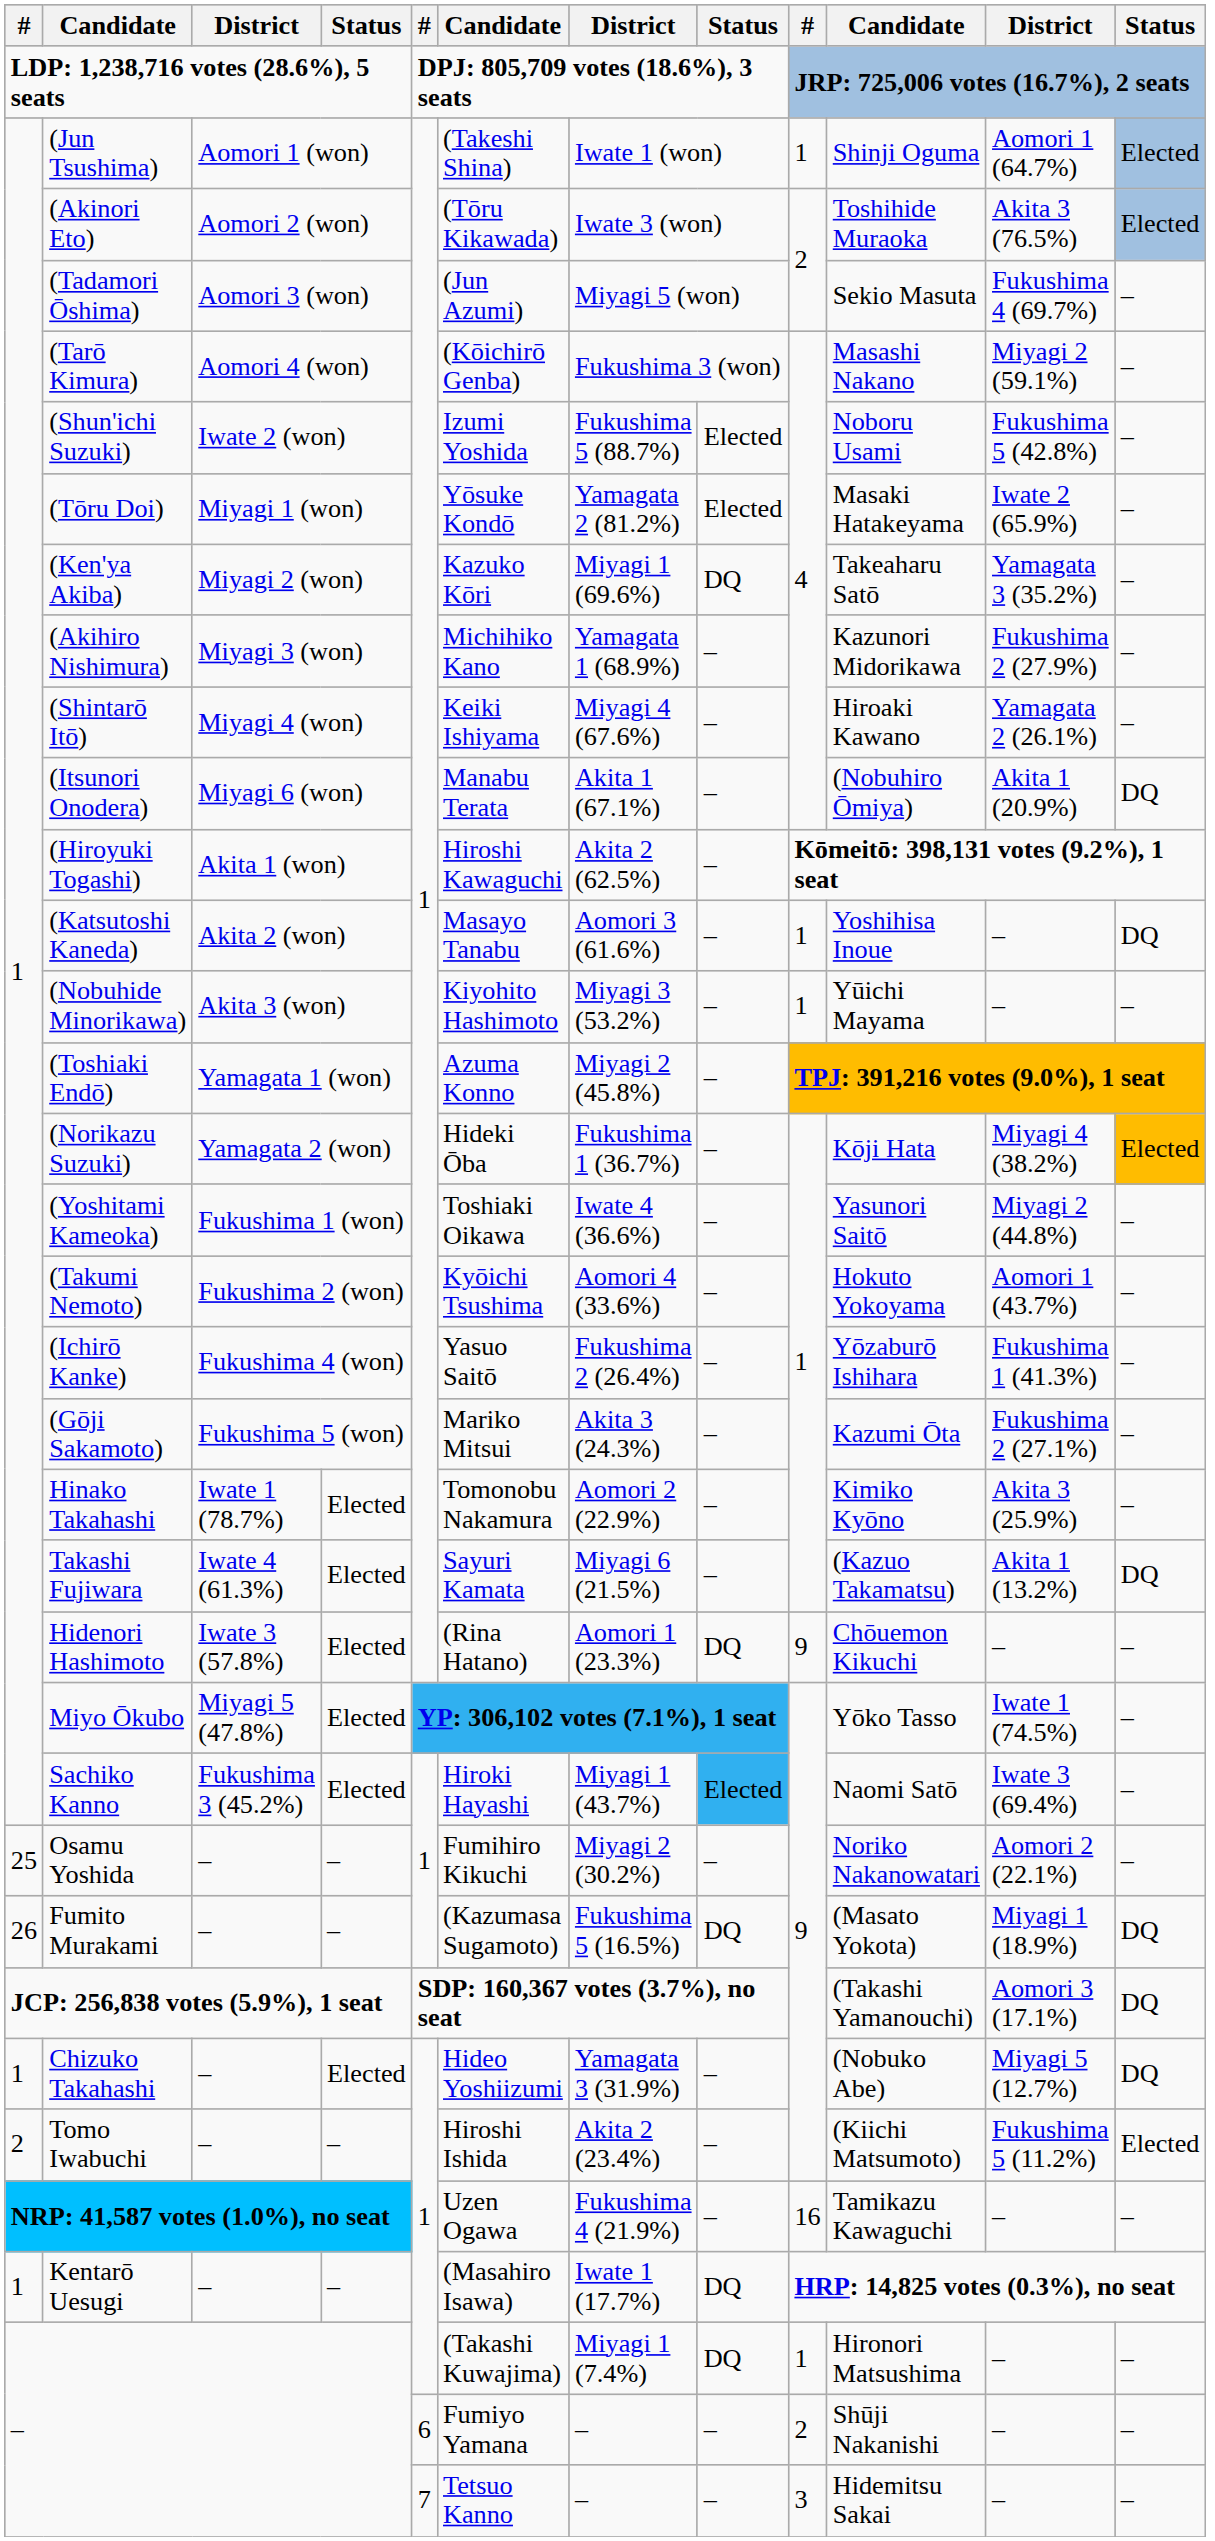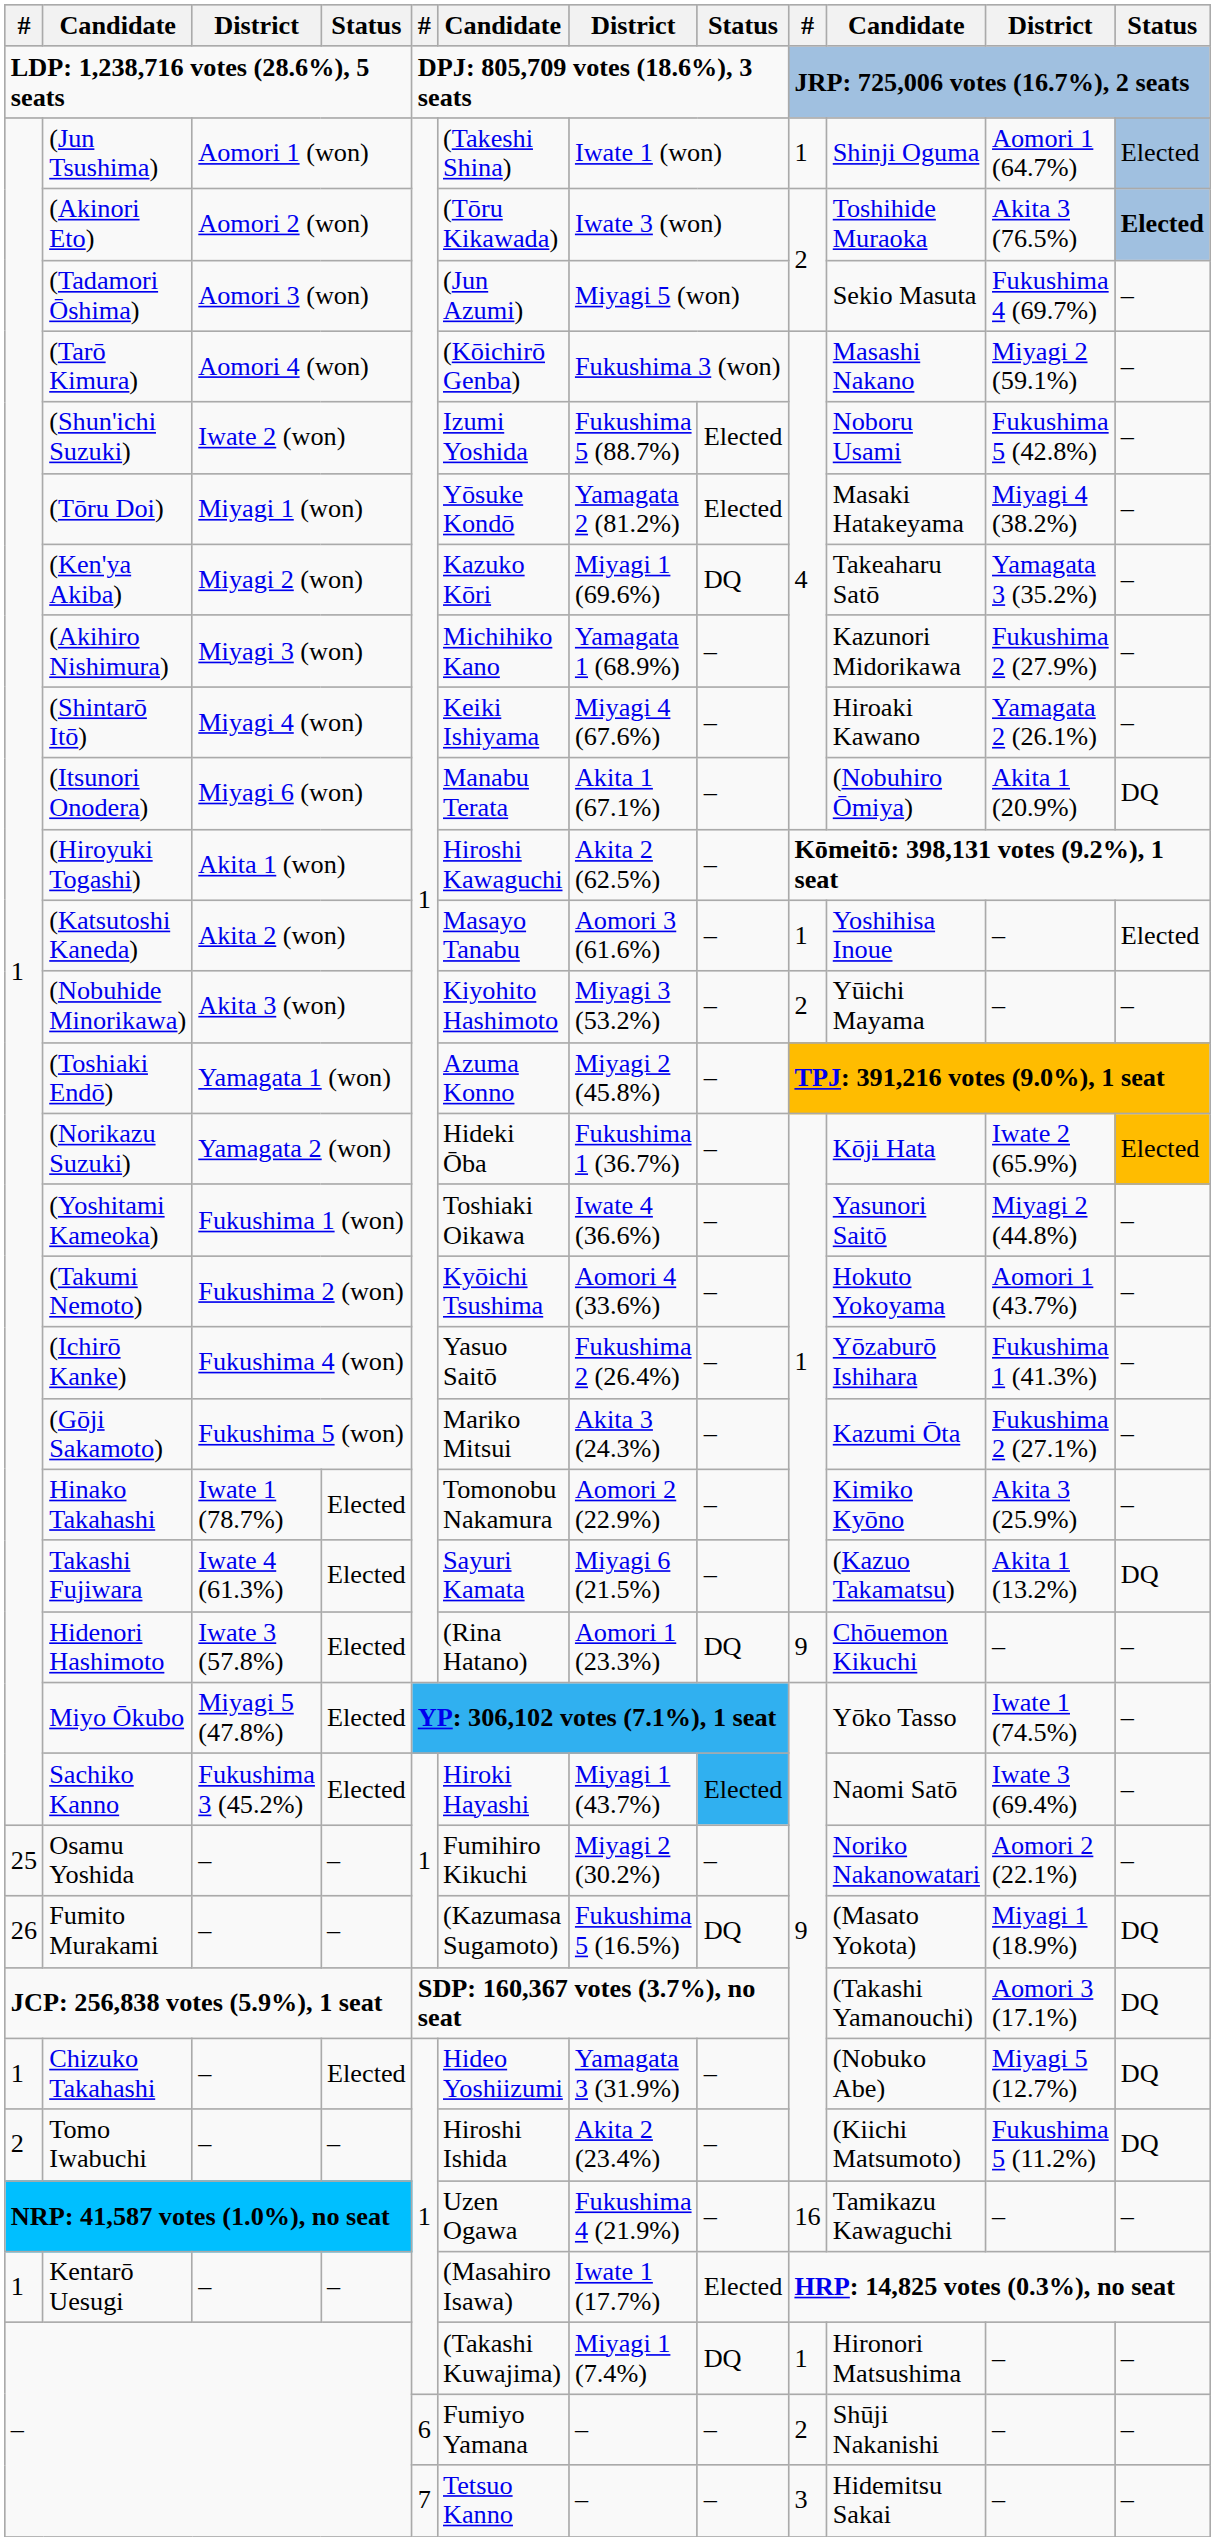 <table class="wikitable">
 <tr>
 <th>#</th>
 <th>Candidate</th>
 <th>District</th>
 <th>Status</th>
 <th>#</th>
 <th>Candidate</th>
 <th>District</th>
 <th>Status</th>
 <th>#</th>
 <th>Candidate</th>
 <th>District</th>
 <th>Status</th>
 </tr>
 <tr>
 <td colspan="4" ><strong>LDP: 1,238,716 votes (28.6%), 5 seats</strong></td>
 <td colspan="4" ><strong>DPJ: 805,709 votes (18.6%), 3 seats</strong></td>
 <td colspan="4" bgcolor="#A0C0E0"><strong>JRP: 725,006 votes (16.7%), 2 seats</strong></td>
 </tr>
 <tr>
 <td rowspan="24">1</td>
 <td>(<a href='#'>Jun Tsushima</a>)</td>
 <td colspan="2"><a href='#'>Aomori 1</a> (won)</td>
 <td rowspan="22">1</td>
 <td>(<a href='#'>Takeshi Shina</a>)</td>
 <td colspan="2"><a href='#'>Iwate 1</a> (won)</td>
 <td>1</td>
 <td><a href='#'>Shinji Oguma</a></td>
 <td><a href='#'>Aomori 1</a> (64.7%)</td>
 <td bgcolor="#A0C0E0">Elected</td>
 </tr>
 <tr>
 <td>(<a href='#'>Akinori Eto</a>)</td>
 <td colspan="2"><a href='#'>Aomori 2</a> (won)</td>
 <td>(<a href='#'>Tōru Kikawada</a>)</td>
 <td colspan="2"><a href='#'>Iwate 3</a> (won)</td>
 <td rowspan="2">2</td>
 <td><a href='#'>Toshihide Muraoka</a></td>
 <td><a href='#'>Akita 3</a> (76.5%)</td>
-<td bgcolor="#A0C0E0">Elected</td>
+<td bgcolor="#A0C0E0"><strong>Elected</strong></td>
 </tr>
 <tr>
 <td>(<a href='#'>Tadamori Ōshima</a>)</td>
 <td colspan="2"><a href='#'>Aomori 3</a> (won)</td>
 <td>(<a href='#'>Jun Azumi</a>)</td>
 <td colspan="2"><a href='#'>Miyagi 5</a> (won)</td>
 <td>Sekio Masuta</td>
 <td><a href='#'>Fukushima 4</a> (69.7%)</td>
 <td>–</td>
 </tr>
 <tr>
 <td>(<a href='#'>Tarō Kimura</a>)</td>
 <td colspan="2"><a href='#'>Aomori 4</a> (won)</td>
 <td>(<a href='#'>Kōichirō Genba</a>)</td>
 <td colspan="2"><a href='#'>Fukushima 3</a> (won)</td>
 <td rowspan="7">4</td>
 <td><a href='#'>Masashi Nakano</a></td>
 <td><a href='#'>Miyagi 2</a> (59.1%)</td>
 <td>–</td>
 </tr>
 <tr>
 <td>(<a href='#'>Shun'ichi Suzuki</a>)</td>
 <td colspan="2"><a href='#'>Iwate 2</a> (won)</td>
 <td><a href='#'>Izumi Yoshida</a></td>
 <td><a href='#'>Fukushima 5</a> (88.7%)</td>
 <td>Elected</td>
 <td><a href='#'>Noboru Usami</a></td>
 <td><a href='#'>Fukushima 5</a> (42.8%)</td>
 <td>–</td>
 </tr>
 <tr>
 <td>(<a href='#'>Tōru Doi</a>)</td>
 <td colspan="2"><a href='#'>Miyagi 1</a> (won)</td>
 <td><a href='#'>Yōsuke Kondō</a></td>
 <td><a href='#'>Yamagata 2</a> (81.2%)</td>
 <td>Elected</td>
 <td>Masaki Hatakeyama</td>
-<td><a href='#'>Iwate 2</a> (65.9%)</td>
+<td><a href='#'>Miyagi 4</a> (38.2%)</td>
 <td>–</td>
 </tr>
 <tr>
 <td>(<a href='#'>Ken'ya Akiba</a>)</td>
 <td colspan="2"><a href='#'>Miyagi 2</a> (won)</td>
 <td><a href='#'>Kazuko Kōri</a></td>
 <td><a href='#'>Miyagi 1</a> (69.6%)</td>
 <td>DQ</td>
 <td>Takeaharu Satō</td>
 <td><a href='#'>Yamagata 3</a> (35.2%)</td>
 <td>–</td>
 </tr>
 <tr>
 <td>(<a href='#'>Akihiro Nishimura</a>)</td>
 <td colspan="2"><a href='#'>Miyagi 3</a> (won)</td>
 <td><a href='#'>Michihiko Kano</a></td>
 <td><a href='#'>Yamagata 1</a> (68.9%)</td>
 <td>–</td>
 <td>Kazunori Midorikawa</td>
 <td><a href='#'>Fukushima 2</a> (27.9%)</td>
 <td>–</td>
 </tr>
 <tr>
 <td>(<a href='#'>Shintarō Itō</a>)</td>
 <td colspan="2"><a href='#'>Miyagi 4</a> (won)</td>
 <td><a href='#'>Keiki Ishiyama</a></td>
 <td><a href='#'>Miyagi 4</a> (67.6%)</td>
 <td>–</td>
 <td>Hiroaki Kawano</td>
 <td><a href='#'>Yamagata 2</a> (26.1%)</td>
 <td>–</td>
 </tr>
 <tr>
 <td>(<a href='#'>Itsunori Onodera</a>)</td>
 <td colspan="2"><a href='#'>Miyagi 6</a> (won)</td>
 <td><a href='#'>Manabu Terata</a></td>
 <td><a href='#'>Akita 1</a> (67.1%)</td>
 <td>–</td>
 <td>(<a href='#'>Nobuhiro Ōmiya</a>)</td>
 <td><a href='#'>Akita 1</a> (20.9%)</td>
 <td>DQ</td>
 </tr>
 <tr>
 <td>(<a href='#'>Hiroyuki Togashi</a>)</td>
 <td colspan="2"><a href='#'>Akita 1</a> (won)</td>
 <td><a href='#'>Hiroshi Kawaguchi</a></td>
 <td><a href='#'>Akita 2</a> (62.5%)</td>
 <td>–</td>
 <td colspan="4" ><strong>Kōmeitō: 398,131 votes (9.2%), 1 seat</strong></td>
 </tr>
 <tr>
 <td>(<a href='#'>Katsutoshi Kaneda</a>)</td>
 <td colspan="2"><a href='#'>Akita 2</a> (won)</td>
 <td><a href='#'>Masayo Tanabu</a></td>
 <td><a href='#'>Aomori 3</a> (61.6%)</td>
 <td>–</td>
 <td>1</td>
 <td><a href='#'>Yoshihisa Inoue</a></td>
 <td>–</td>
-<td>DQ</td>
+<td>Elected</td>
 </tr>
 <tr>
 <td>(<a href='#'>Nobuhide Minorikawa</a>)</td>
 <td colspan="2"><a href='#'>Akita 3</a> (won)</td>
 <td><a href='#'>Kiyohito Hashimoto</a></td>
 <td><a href='#'>Miyagi 3</a> (53.2%)</td>
 <td>–</td>
-<td>1</td>
+<td>2</td>
 <td>Yūichi Mayama</td>
 <td>–</td>
 <td>–</td>
 </tr>
 <tr>
 <td>(<a href='#'>Toshiaki Endō</a>)</td>
 <td colspan="2"><a href='#'>Yamagata 1</a> (won)</td>
 <td><a href='#'>Azuma Konno</a></td>
 <td><a href='#'>Miyagi 2</a> (45.8%)</td>
 <td>–</td>
 <td colspan="4" bgcolor="#FFBC00"><strong><a href='#'>TPJ</a>: 391,216 votes (9.0%), 1 seat</strong></td>
 </tr>
 <tr>
 <td>(<a href='#'>Norikazu Suzuki</a>)</td>
 <td colspan="2"><a href='#'>Yamagata 2</a> (won)</td>
 <td>Hideki Ōba</td>
 <td><a href='#'>Fukushima 1</a> (36.7%)</td>
 <td>–</td>
 <td rowspan="7">1</td>
 <td><a href='#'>Kōji Hata</a></td>
-<td><a href='#'>Miyagi 4</a> (38.2%)</td>
+<td><a href='#'>Iwate 2</a> (65.9%)</td>
 <td bgcolor="#FFBC00">Elected</td>
 </tr>
 <tr>
 <td>(<a href='#'>Yoshitami Kameoka</a>)</td>
 <td colspan="2"><a href='#'>Fukushima 1</a> (won)</td>
 <td>Toshiaki Oikawa</td>
 <td><a href='#'>Iwate 4</a> (36.6%)</td>
 <td>–</td>
 <td><a href='#'>Yasunori Saitō</a></td>
 <td><a href='#'>Miyagi 2</a> (44.8%)</td>
 <td>–</td>
 </tr>
 <tr>
 <td>(<a href='#'>Takumi Nemoto</a>)</td>
 <td colspan="2"><a href='#'>Fukushima 2</a> (won)</td>
 <td><a href='#'>Kyōichi Tsushima</a></td>
 <td><a href='#'>Aomori 4</a> (33.6%)</td>
 <td>–</td>
 <td><a href='#'>Hokuto Yokoyama</a></td>
 <td><a href='#'>Aomori 1</a> (43.7%)</td>
 <td>–</td>
 </tr>
 <tr>
 <td>(<a href='#'>Ichirō Kanke</a>)</td>
 <td colspan="2"><a href='#'>Fukushima 4</a> (won)</td>
 <td>Yasuo Saitō</td>
 <td><a href='#'>Fukushima 2</a> (26.4%)</td>
 <td>–</td>
 <td><a href='#'>Yōzaburō Ishihara</a></td>
 <td><a href='#'>Fukushima 1</a> (41.3%)</td>
 <td>–</td>
 </tr>
 <tr>
 <td>(<a href='#'>Gōji Sakamoto</a>)</td>
 <td colspan="2"><a href='#'>Fukushima 5</a> (won)</td>
 <td>Mariko Mitsui</td>
 <td><a href='#'>Akita 3</a> (24.3%)</td>
 <td>–</td>
 <td><a href='#'>Kazumi Ōta</a></td>
 <td><a href='#'>Fukushima 2</a> (27.1%)</td>
 <td>–</td>
 </tr>
 <tr>
 <td><a href='#'>Hinako Takahashi</a></td>
 <td><a href='#'>Iwate 1</a> (78.7%)</td>
 <td>Elected</td>
 <td>Tomonobu Nakamura</td>
 <td><a href='#'>Aomori 2</a> (22.9%)</td>
 <td>–</td>
 <td><a href='#'>Kimiko Kyōno</a></td>
 <td><a href='#'>Akita 3</a> (25.9%)</td>
 <td>–</td>
 </tr>
 <tr>
 <td><a href='#'>Takashi Fujiwara</a></td>
 <td><a href='#'>Iwate 4</a> (61.3%)</td>
 <td>Elected</td>
 <td><a href='#'>Sayuri Kamata</a></td>
 <td><a href='#'>Miyagi 6</a> (21.5%)</td>
 <td>–</td>
 <td>(<a href='#'>Kazuo Takamatsu</a>)</td>
 <td><a href='#'>Akita 1</a> (13.2%)</td>
 <td>DQ</td>
 </tr>
 <tr>
 <td><a href='#'>Hidenori Hashimoto</a></td>
 <td><a href='#'>Iwate 3</a> (57.8%)</td>
 <td>Elected</td>
 <td>(Rina Hatano)</td>
 <td><a href='#'>Aomori 1</a> (23.3%)</td>
 <td>DQ</td>
 <td>9</td>
 <td><a href='#'>Chōuemon Kikuchi</a></td>
 <td>–</td>
 <td>–</td>
 </tr>
 <tr>
 <td><a href='#'>Miyo Ōkubo</a></td>
 <td><a href='#'>Miyagi 5</a> (47.8%)</td>
 <td>Elected</td>
 <td colspan="4" bgcolor="#30B0F0"><strong><a href='#'>YP</a>: 306,102 votes (7.1%), 1 seat</strong></td>
 <td rowspan="7">9</td>
 <td>Yōko Tasso</td>
 <td><a href='#'>Iwate 1</a> (74.5%)</td>
 <td>–</td>
 </tr>
 <tr>
 <td><a href='#'>Sachiko Kanno</a></td>
 <td><a href='#'>Fukushima 3</a> (45.2%)</td>
 <td>Elected</td>
 <td rowspan="3">1</td>
 <td><a href='#'>Hiroki Hayashi</a></td>
 <td><a href='#'>Miyagi 1</a> (43.7%)</td>
 <td bgcolor="#30B0F0">Elected</td>
 <td>Naomi Satō</td>
 <td><a href='#'>Iwate 3</a> (69.4%)</td>
 <td>–</td>
 </tr>
 <tr>
 <td>25</td>
 <td>Osamu Yoshida</td>
 <td>–</td>
 <td>–</td>
 <td>Fumihiro Kikuchi</td>
 <td><a href='#'>Miyagi 2</a> (30.2%)</td>
 <td>–</td>
 <td><a href='#'>Noriko Nakanowatari</a></td>
 <td><a href='#'>Aomori 2</a> (22.1%)</td>
 <td>–</td>
 </tr>
 <tr>
 <td>26</td>
 <td>Fumito Murakami</td>
 <td>–</td>
 <td>–</td>
 <td>(Kazumasa Sugamoto)</td>
 <td><a href='#'>Fukushima 5</a> (16.5%)</td>
 <td>DQ</td>
 <td>(Masato Yokota)</td>
 <td><a href='#'>Miyagi 1</a> (18.9%)</td>
 <td>DQ</td>
 </tr>
 <tr>
 <td colspan="4" ><strong>JCP: 256,838 votes (5.9%), 1 seat</strong></td>
 <td colspan="4" ><strong>SDP: 160,367 votes (3.7%), no seat</strong></td>
 <td>(Takashi Yamanouchi)</td>
 <td><a href='#'>Aomori 3</a> (17.1%)</td>
 <td>DQ</td>
 </tr>
 <tr>
 <td>1</td>
 <td><a href='#'>Chizuko Takahashi</a></td>
 <td>–</td>
 <td>Elected</td>
 <td rowspan="5">1</td>
 <td><a href='#'>Hideo Yoshiizumi</a></td>
 <td><a href='#'>Yamagata 3</a> (31.9%)</td>
 <td>–</td>
 <td>(Nobuko Abe)</td>
 <td><a href='#'>Miyagi 5</a> (12.7%)</td>
 <td>DQ</td>
 </tr>
 <tr>
 <td>2</td>
 <td>Tomo Iwabuchi</td>
 <td>–</td>
 <td>–</td>
 <td>Hiroshi Ishida</td>
 <td><a href='#'>Akita 2</a> (23.4%)</td>
 <td>–</td>
 <td>(Kiichi Matsumoto)</td>
 <td><a href='#'>Fukushima 5</a> (11.2%)</td>
-<td>Elected</td>
+<td>DQ</td>
 </tr>
 <tr>
 <td colspan="4" bgcolor="#00BFFF"><strong>NRP: 41,587 votes (1.0%), no seat</strong></td>
 <td>Uzen Ogawa</td>
 <td><a href='#'>Fukushima 4</a> (21.9%)</td>
 <td>–</td>
 <td>16</td>
 <td>Tamikazu Kawaguchi</td>
 <td>–</td>
 <td>–</td>
 </tr>
 <tr>
 <td>1</td>
 <td>Kentarō Uesugi</td>
 <td>–</td>
 <td>–</td>
 <td>(Masahiro Isawa)</td>
 <td><a href='#'>Iwate 1</a> (17.7%)</td>
-<td>DQ</td>
+<td>Elected</td>
 <td colspan="4"><strong><a href='#'>HRP</a>: 14,825 votes (0.3%), no seat</strong></td>
 </tr>
 <tr>
 <td colspan="4" rowspan="3">–</td>
 <td>(Takashi Kuwajima)</td>
 <td><a href='#'>Miyagi 1</a> (7.4%)</td>
 <td>DQ</td>
 <td>1</td>
 <td>Hironori Matsushima</td>
 <td>–</td>
 <td>–</td>
 </tr>
 <tr>
 <td>6</td>
 <td>Fumiyo Yamana</td>
 <td>–</td>
 <td>–</td>
 <td>2</td>
 <td>Shūji Nakanishi</td>
 <td>–</td>
 <td>–</td>
 </tr>
 <tr>
 <td>7</td>
 <td><a href='#'>Tetsuo Kanno</a></td>
 <td>–</td>
 <td>–</td>
 <td>3</td>
 <td>Hidemitsu Sakai</td>
 <td>–</td>
 <td>–</td>
 </tr>
 </table>
